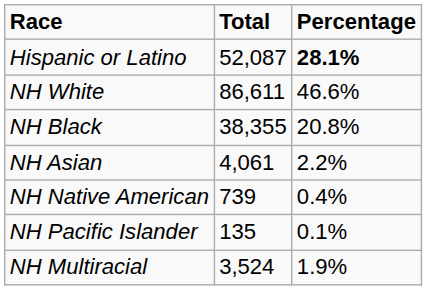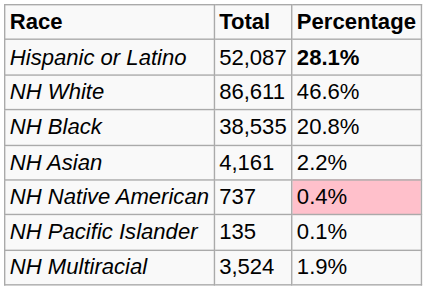 <table class="wikitable">
 <tr>
 <td><strong>Race</strong></td>
 <td><strong>Total</strong></td>
 <td><strong>Percentage</strong></td>
 </tr>
 <tr>
 <td><em>Hispanic or Latino</em></td>
 <td>52,087</td>
 <td><strong>28.1%</strong></td>
 </tr>
 <tr>
 <td><em>NH White</em></td>
 <td>86,611</td>
 <td>46.6%</td>
 </tr>
 <tr>
 <td><em>NH Black</em></td>
-<td>38,355</td>
+<td>38,535</td>
 <td>20.8%</td>
 </tr>
 <tr>
 <td><em>NH Asian</em></td>
-<td>4,061</td>
+<td>4,161</td>
 <td>2.2%</td>
 </tr>
 <tr>
 <td><em>NH Native American</em></td>
-<td>739</td>
-<td>0.4%</td>
+<td>737</td>
+<td style="background: pink;">0.4%</td>
 </tr>
 <tr>
 <td><em>NH Pacific Islander</em></td>
 <td>135</td>
 <td>0.1%</td>
 </tr>
 <tr>
 <td><em>NH Multiracial</em></td>
 <td>3,524</td>
 <td>1.9%</td>
 </tr>
 </table>
